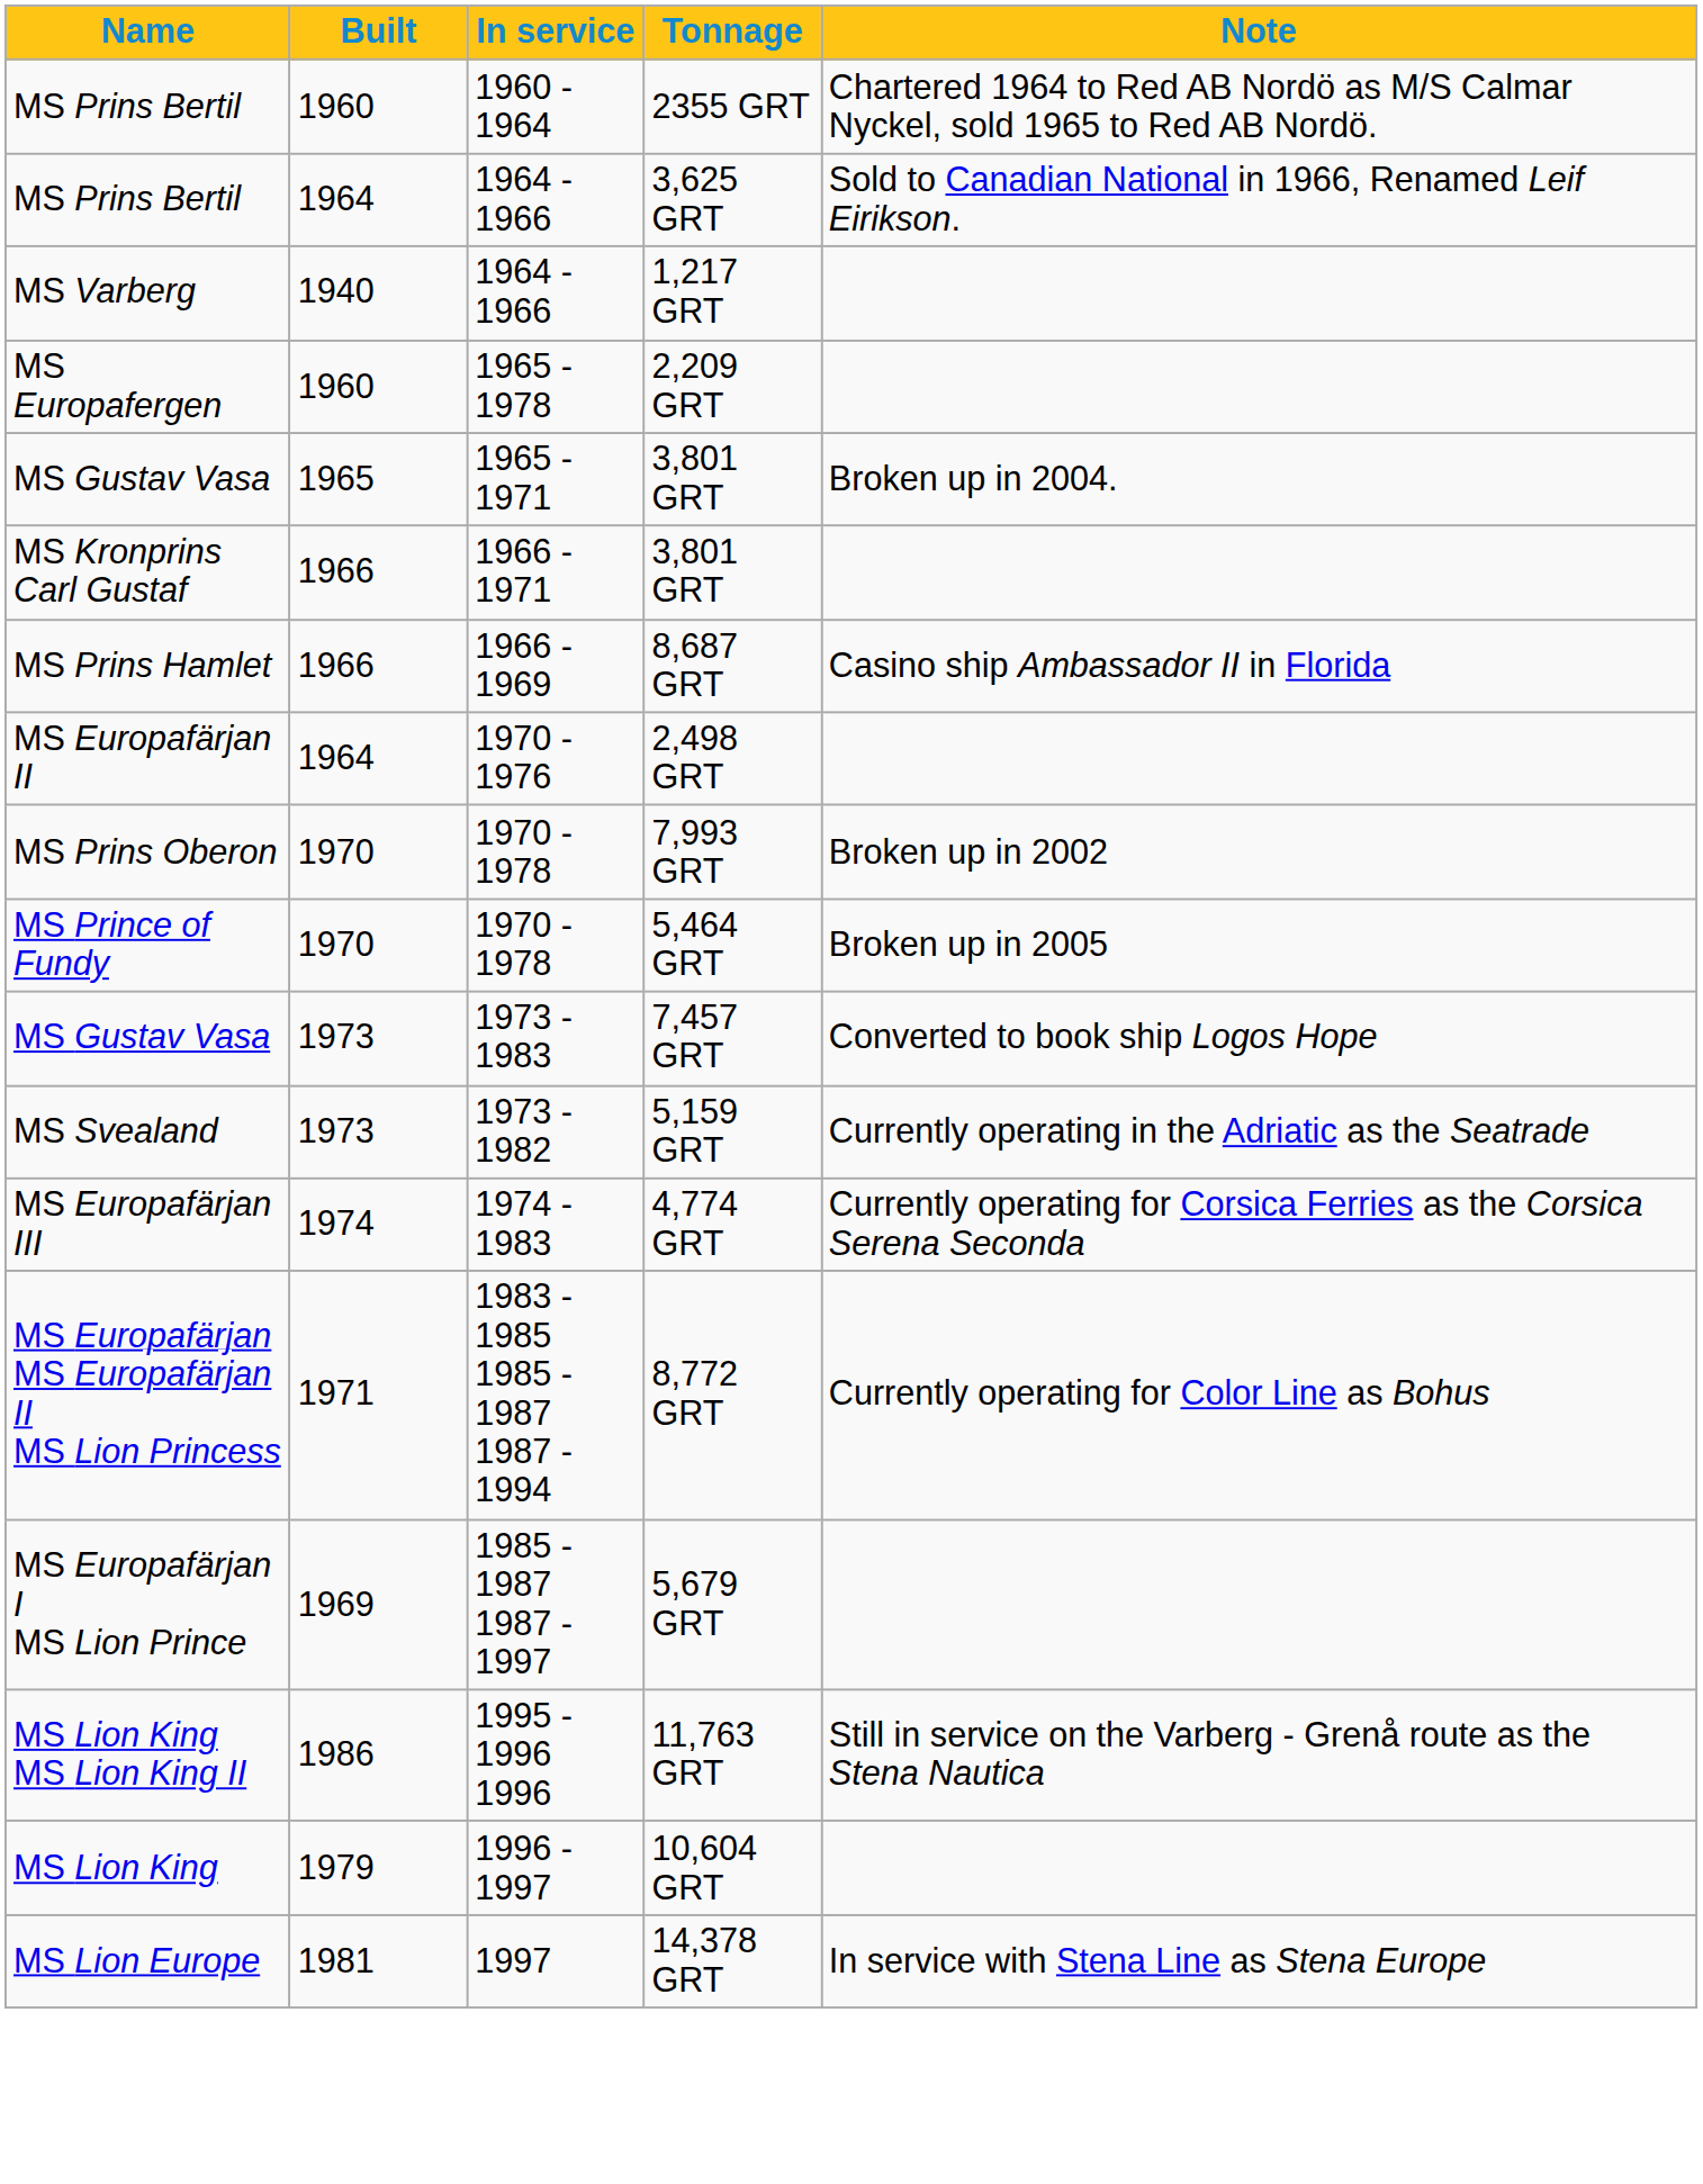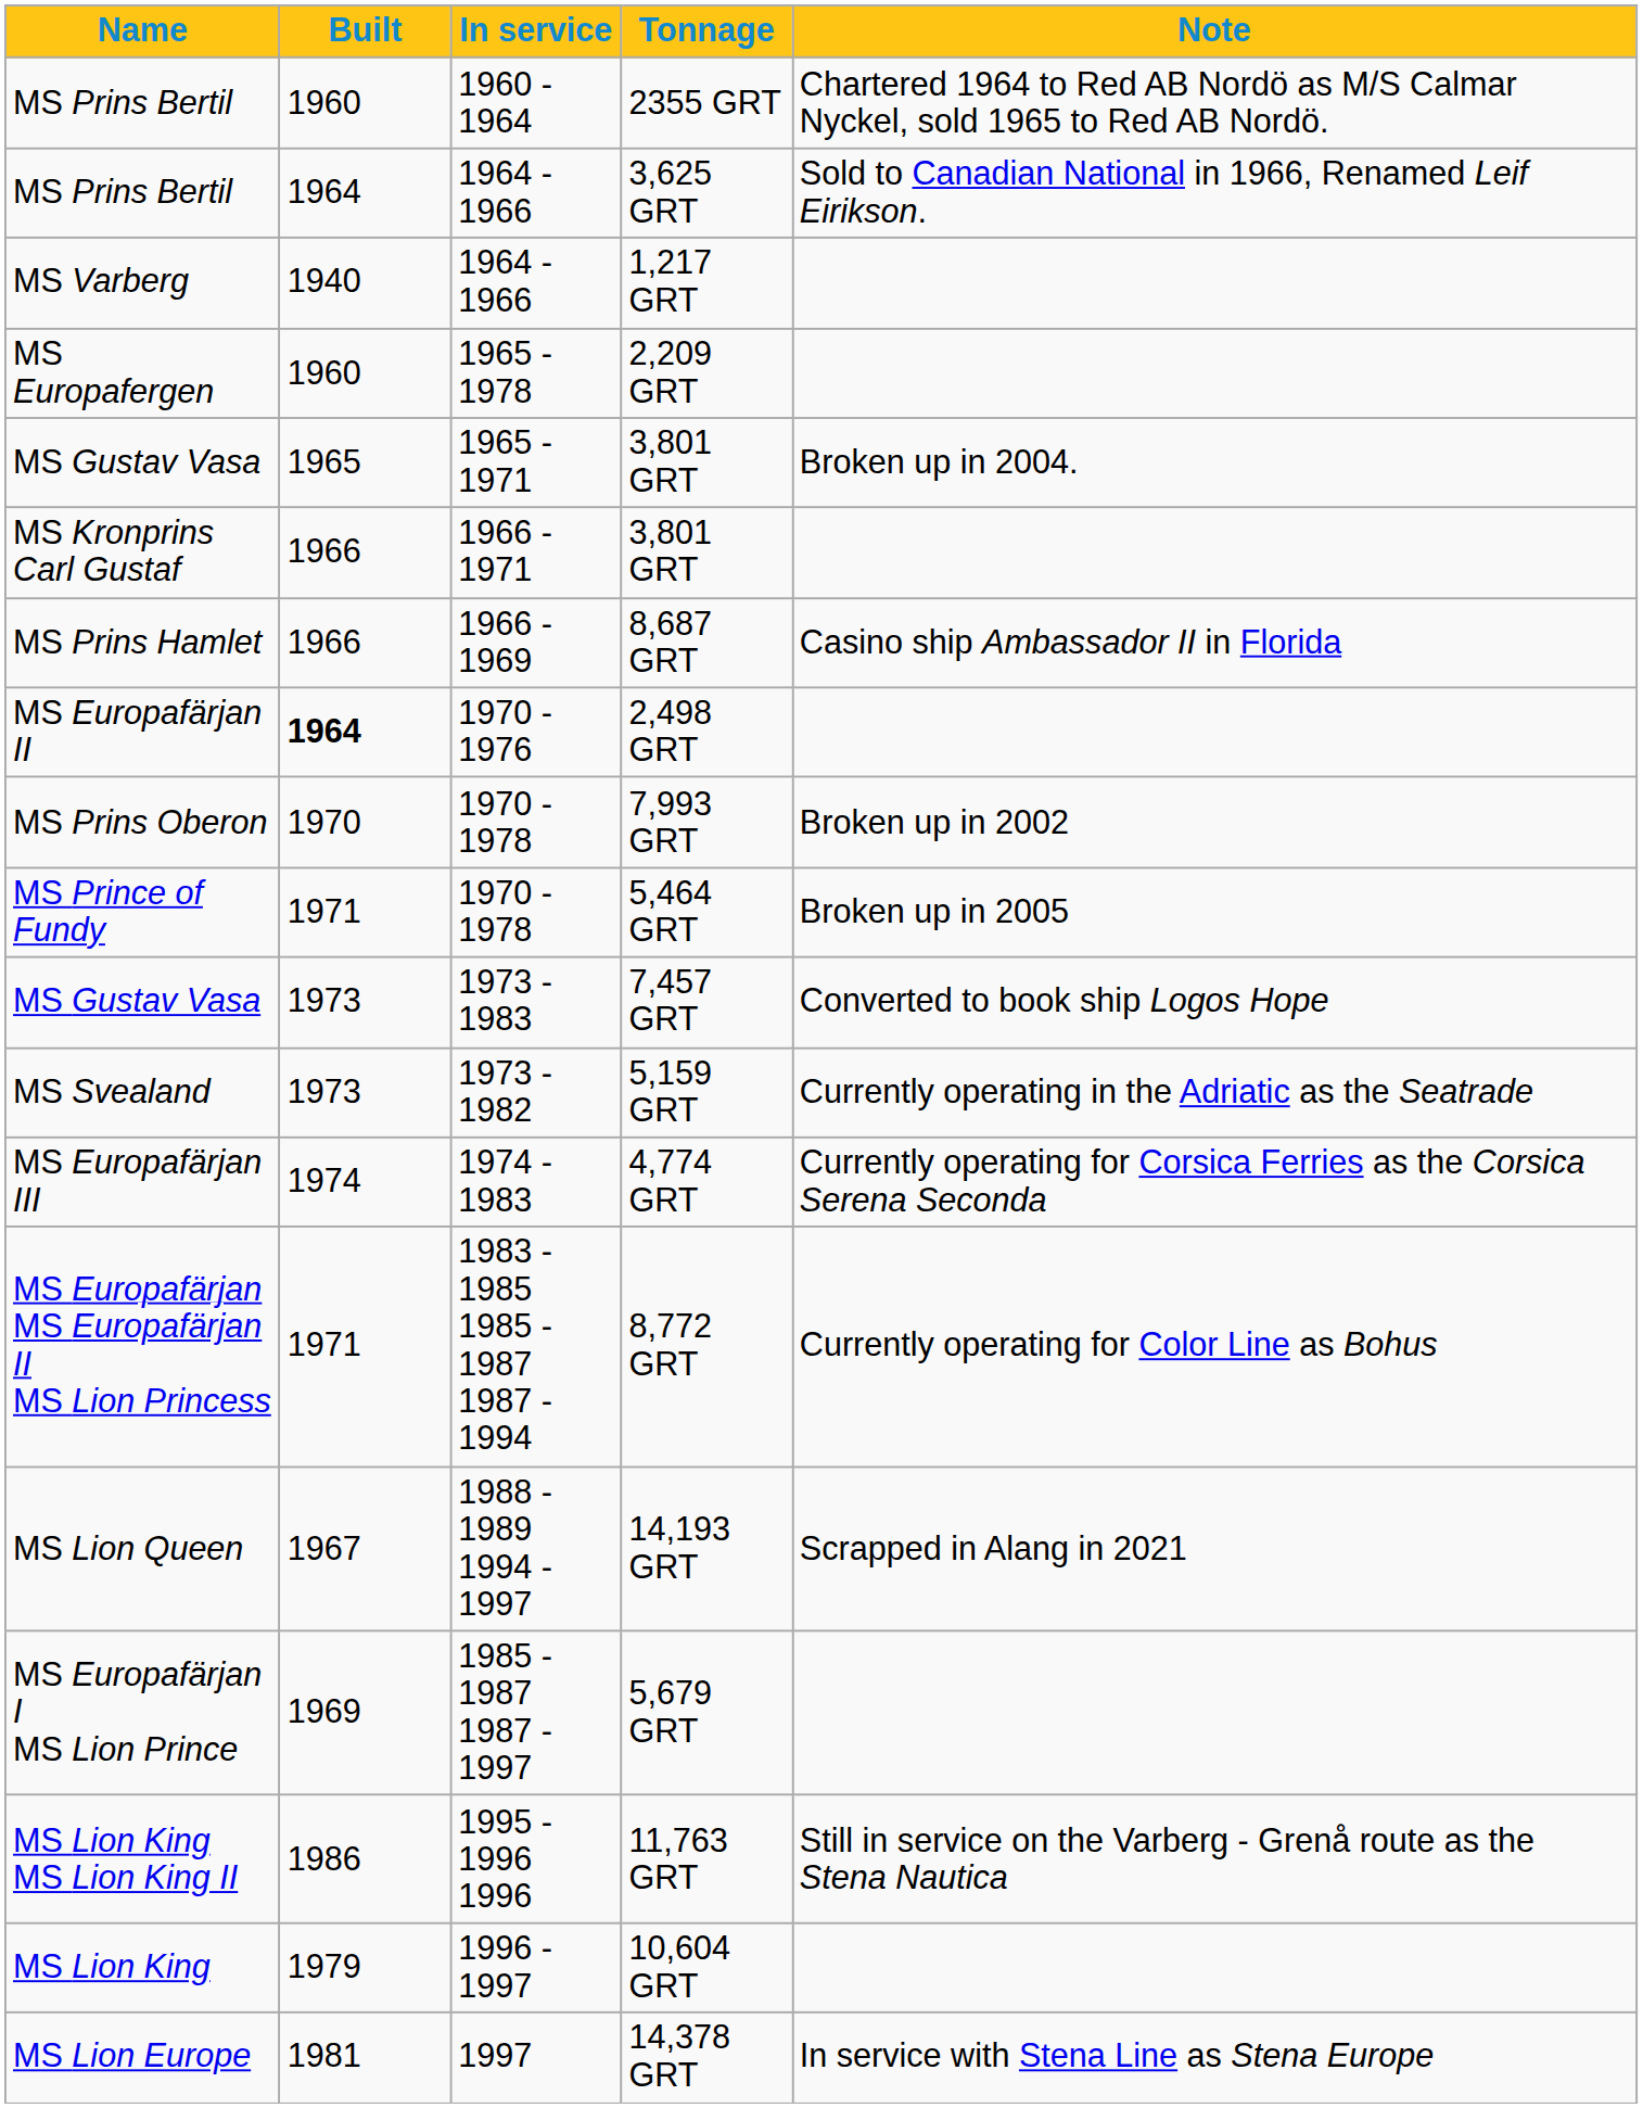 <table class="wikitable">
 <tr>
 <th scope="col" width="125" style="background: #FFC515; color: #1289CD">Name</th>
 <th scope="col" width="75" style="background: #FFC515; color: #1289CD">Built</th>
 <th scope="col" width="75" style="background: #FFC515; color: #1289CD">In service</th>
 <th scope="col" width="75" style="background: #FFC515; color: #1289CD">Tonnage</th>
 <th scope="col" width="400" style="background: #FFC515; color: #1289CD">Note</th>
 </tr>
 <tr>
 <td>MS <em>Prins Bertil</em></td>
 <td>1960</td>
 <td>1960 - 1964</td>
 <td>2355 GRT</td>
 <td>Chartered 1964 to Red AB Nordö as M/S Calmar Nyckel, sold 1965 to Red AB Nordö.</td>
 </tr>
 <tr>
 <td>MS <em>Prins Bertil</em></td>
 <td>1964</td>
 <td>1964 - 1966</td>
 <td>3,625 GRT</td>
 <td>Sold to <a href='#'>Canadian National</a> in 1966, Renamed <em>Leif Eirikson</em>.</td>
 </tr>
 <tr>
 <td>MS <em>Varberg</em></td>
 <td>1940</td>
 <td>1964 - 1966</td>
 <td>1,217 GRT</td>
 <td></td>
 </tr>
 <tr>
 <td>MS <em>Europafergen</em></td>
 <td>1960</td>
 <td>1965 - 1978</td>
 <td>2,209 GRT</td>
 <td></td>
 </tr>
 <tr>
 <td>MS <em>Gustav Vasa</em></td>
 <td>1965</td>
 <td>1965 - 1971</td>
 <td>3,801 GRT</td>
 <td>Broken up in 2004.</td>
 </tr>
 <tr>
 <td>MS <em>Kronprins Carl Gustaf</em></td>
 <td>1966</td>
 <td>1966 - 1971</td>
 <td>3,801 GRT</td>
 <td></td>
 </tr>
 <tr>
 <td>MS <em>Prins Hamlet</em></td>
 <td>1966</td>
 <td>1966 - 1969</td>
 <td>8,687 GRT</td>
 <td>Casino ship <em>Ambassador II</em> in <a href='#'>Florida</a></td>
 </tr>
 <tr>
 <td>MS <em>Europafärjan II</em></td>
-<td>1964</td>
+<td><strong>1964</strong></td>
 <td>1970 - 1976</td>
 <td>2,498 GRT</td>
 <td></td>
 </tr>
 <tr>
 <td>MS <em>Prins Oberon</em></td>
 <td>1970</td>
 <td>1970 - 1978</td>
 <td>7,993 GRT</td>
 <td>Broken up in 2002</td>
 </tr>
 <tr>
 <td><a href='#'>MS <em>Prince of Fundy</em></a></td>
-<td>1970</td>
+<td>1971</td>
 <td>1970 - 1978</td>
 <td>5,464 GRT</td>
 <td>Broken up in 2005</td>
 </tr>
 <tr>
 <td><a href='#'>MS <em>Gustav Vasa</em></a></td>
 <td>1973</td>
 <td>1973 - 1983</td>
 <td>7,457 GRT</td>
 <td>Converted to book ship <em>Logos Hope</em></td>
 </tr>
 <tr>
 <td>MS <em>Svealand</em></td>
 <td>1973</td>
 <td>1973 - 1982</td>
 <td>5,159 GRT</td>
 <td>Currently operating in the <a href='#'>Adriatic</a> as the <em>Seatrade</em></td>
 </tr>
 <tr>
 <td>MS <em>Europafärjan III</em></td>
 <td>1974</td>
 <td>1974 - 1983</td>
 <td>4,774 GRT</td>
 <td>Currently operating for <a href='#'>Corsica Ferries</a> as the <em>Corsica Serena Seconda</em></td>
 </tr>
 <tr>
 <td><a href='#'>MS <em>Europafärjan</em></a><br><a href='#'>MS <em>Europafärjan II</em></a><br><a href='#'>MS <em>Lion Princess</em></a></td>
 <td>1971</td>
 <td>1983 - 1985<br>1985 - 1987<br>1987 - 1994</td>
 <td>8,772 GRT</td>
 <td>Currently operating for <a href='#'>Color Line</a> as <em>Bohus</em></td>
 </tr>
 <tr>
+<td>MS <em>Lion Queen</em></td>
+<td>1967</td>
+<td>1988 - 1989<br>1994 - 1997</td>
+<td>14,193 GRT</td>
+<td>Scrapped in Alang in 2021</td>
+</tr>
+<tr>
 <td>MS <em>Europafärjan I</em><br>MS <em>Lion Prince</em></td>
 <td>1969</td>
 <td>1985 - 1987<br>1987 - 1997</td>
 <td>5,679 GRT</td>
 <td></td>
 </tr>
 <tr>
 <td><a href='#'>MS <em>Lion King</em></a><br><a href='#'>MS <em>Lion King II</em></a></td>
 <td>1986</td>
 <td>1995 - 1996<br>1996</td>
 <td>11,763 GRT</td>
 <td>Still in service on the Varberg - Grenå route as the <em>Stena Nautica</em></td>
 </tr>
 <tr>
 <td><a href='#'>MS <em>Lion King</em></a></td>
 <td>1979</td>
 <td>1996 - 1997</td>
 <td>10,604 GRT</td>
 <td></td>
 </tr>
 <tr>
 <td><a href='#'>MS <em>Lion Europe</em></a></td>
 <td>1981</td>
 <td>1997</td>
 <td>14,378 GRT</td>
 <td>In service with <a href='#'>Stena Line</a> as <em>Stena Europe</em></td>
 </tr>
 </table>
